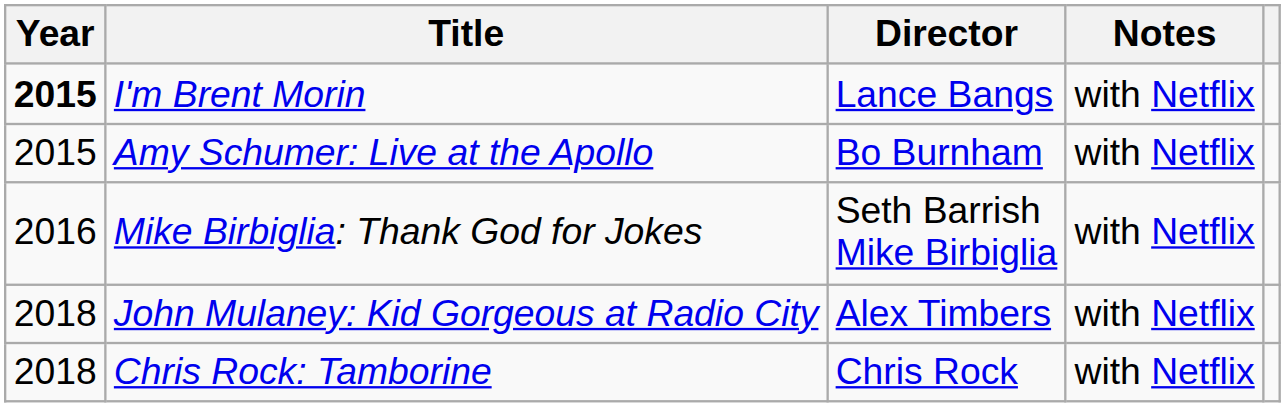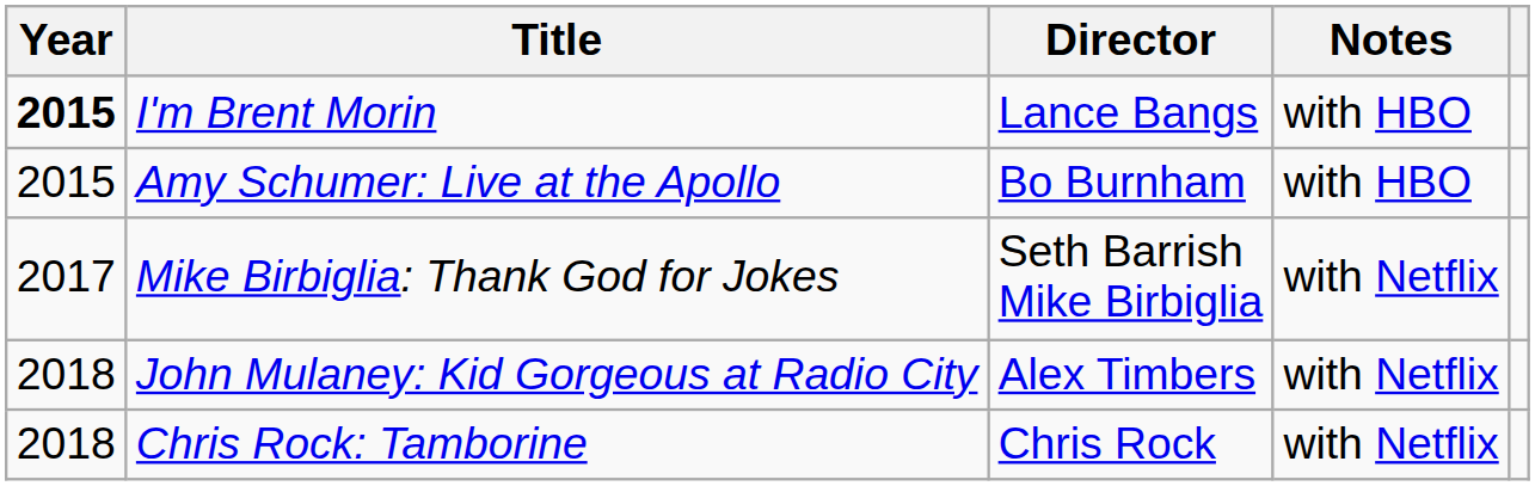 <table class="wikitable sortable">
 <tr>
 <th>Year</th>
 <th>Title</th>
 <th>Director</th>
 <th class="unsortable">Notes</th>
 <th class="unsortable"></th>
 </tr>
 <tr>
 <td><strong>2015</strong></td>
 <td><em><a href='#'>I'm Brent Morin</a></em></td>
 <td><a href='#'>Lance Bangs</a></td>
-<td>with <a href='#'>Netflix</a></td>
+<td>with <a href='#'>HBO</a></td>
 <td></td>
 </tr>
 <tr>
 <td>2015</td>
 <td><em><a href='#'>Amy Schumer: Live at the Apollo</a></em></td>
 <td><a href='#'>Bo Burnham</a></td>
-<td>with <a href='#'>Netflix</a></td>
+<td>with <a href='#'>HBO</a></td>
 <td></td>
 </tr>
 <tr>
-<td>2016</td>
+<td>2017</td>
 <td><em><a href='#'>Mike Birbiglia</a>: Thank God for Jokes</em></td>
 <td>Seth Barrish<br><a href='#'>Mike Birbiglia</a></td>
 <td>with <a href='#'>Netflix</a></td>
 <td></td>
 </tr>
 <tr>
 <td>2018</td>
 <td><em><a href='#'>John Mulaney: Kid Gorgeous at Radio City</a></em></td>
 <td><a href='#'>Alex Timbers</a></td>
 <td>with <a href='#'>Netflix</a></td>
 <td></td>
 </tr>
 <tr>
 <td>2018</td>
 <td><em><a href='#'>Chris Rock: Tamborine</a></em></td>
 <td><a href='#'>Chris Rock</a></td>
 <td>with <a href='#'>Netflix</a></td>
 <td></td>
 </tr>
 </table>
